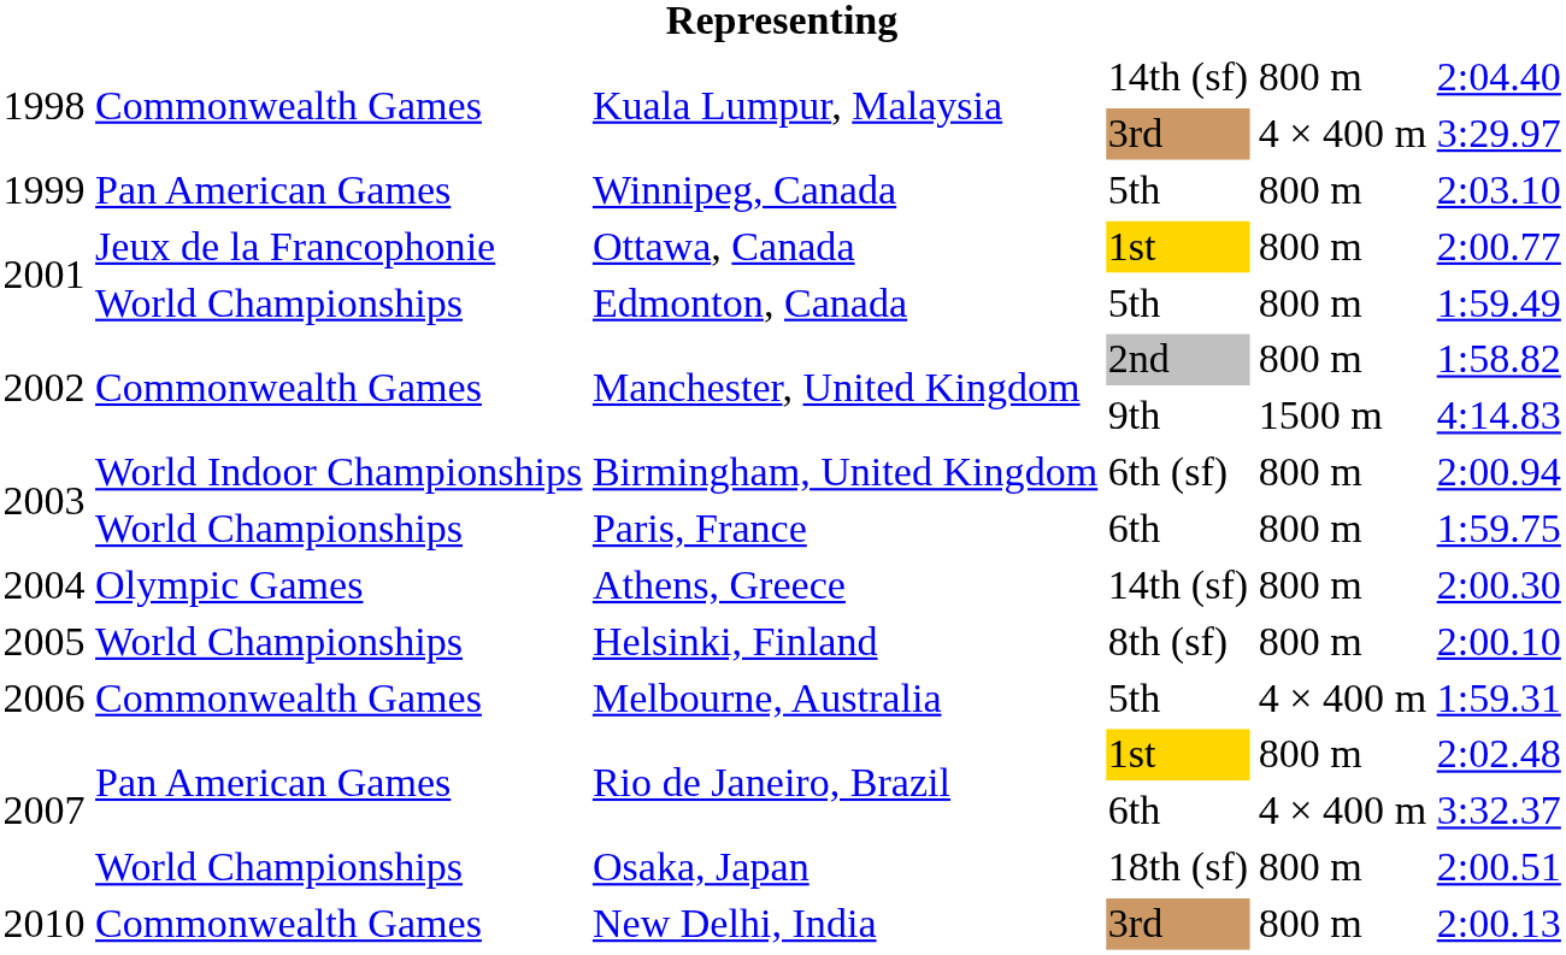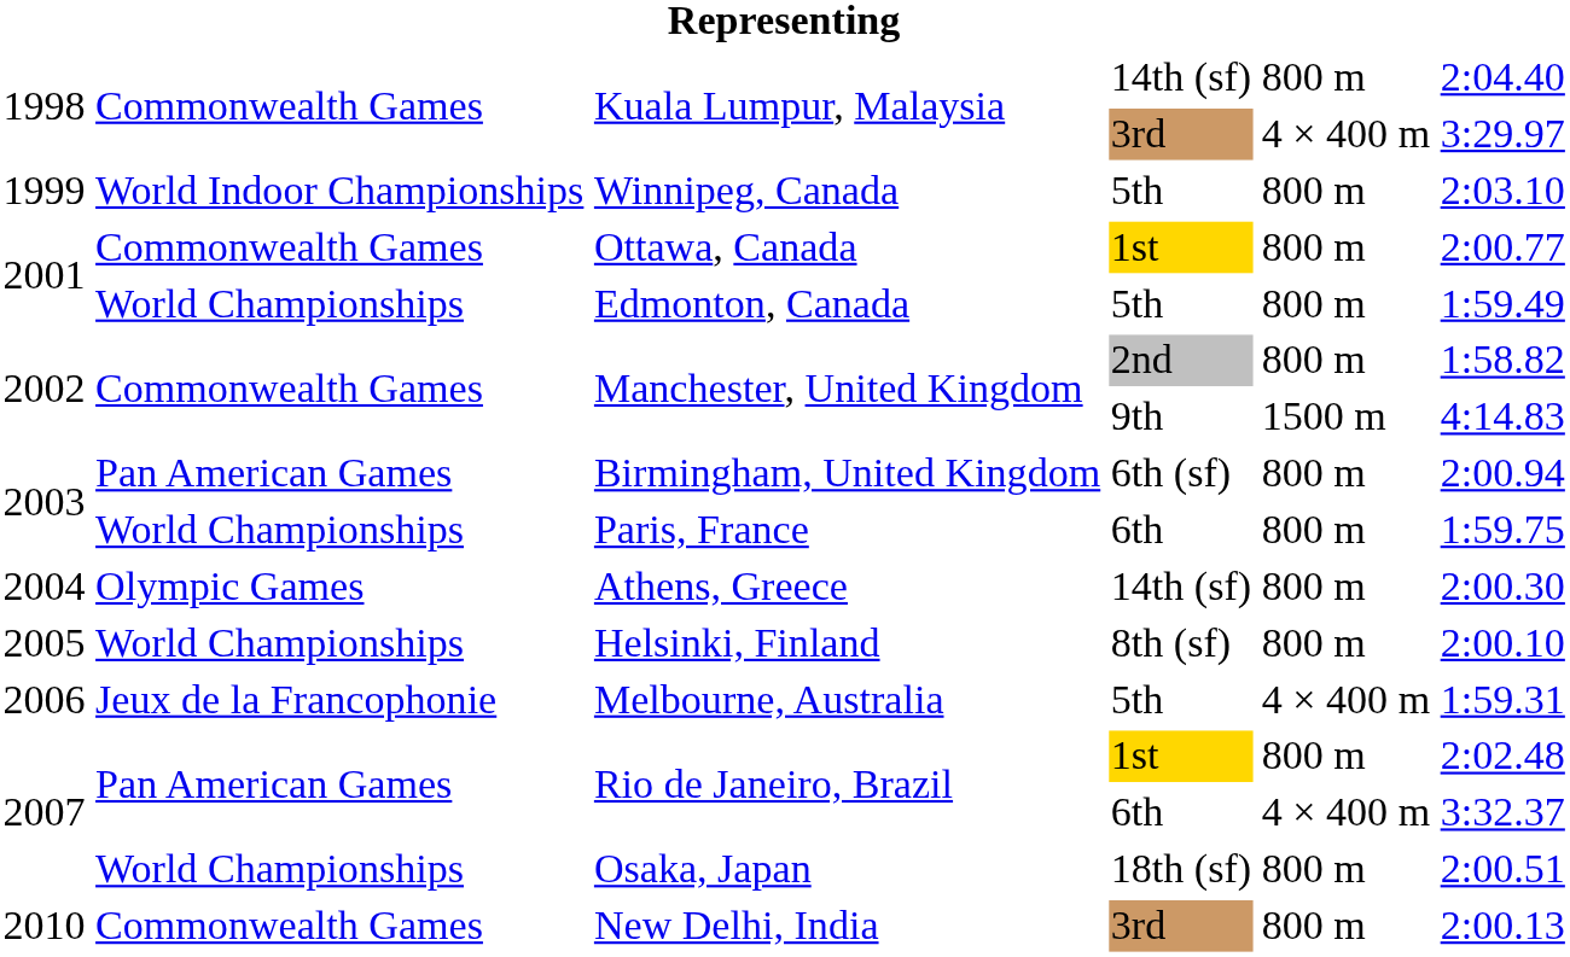 <table>
 <tr>
 <th colspan="6">Representing </th>
 </tr>
 <tr>
 <td rowspan=2>1998</td>
 <td rowspan=2><a href='#'>Commonwealth Games</a></td>
 <td rowspan=2><a href='#'>Kuala Lumpur</a>, <a href='#'>Malaysia</a></td>
 <td>14th (sf)</td>
 <td>800 m</td>
 <td><a href='#'>2:04.40</a></td>
 </tr>
 <tr>
 <td bgcolor="cc9966">3rd</td>
 <td>4 × 400 m</td>
 <td><a href='#'>3:29.97</a></td>
 </tr>
 <tr>
 <td>1999</td>
-<td><a href='#'>Pan American Games</a></td>
+<td><a href='#'>World Indoor Championships</a></td>
 <td><a href='#'>Winnipeg, Canada</a></td>
 <td>5th</td>
 <td>800 m</td>
 <td><a href='#'>2:03.10</a></td>
 </tr>
 <tr>
 <td rowspan=2>2001</td>
-<td><a href='#'>Jeux de la Francophonie</a></td>
+<td><a href='#'>Commonwealth Games</a></td>
 <td><a href='#'>Ottawa</a>, <a href='#'>Canada</a></td>
 <td bgcolor="gold">1st</td>
 <td>800 m</td>
 <td><a href='#'>2:00.77</a></td>
 </tr>
 <tr>
 <td><a href='#'>World Championships</a></td>
 <td><a href='#'>Edmonton</a>, <a href='#'>Canada</a></td>
 <td>5th</td>
 <td>800 m</td>
 <td><a href='#'>1:59.49</a></td>
 </tr>
 <tr>
 <td rowspan=2>2002</td>
 <td rowspan=2><a href='#'>Commonwealth Games</a></td>
 <td rowspan=2><a href='#'>Manchester</a>, <a href='#'>United Kingdom</a></td>
 <td bgcolor="silver">2nd</td>
 <td>800 m</td>
 <td><a href='#'>1:58.82</a></td>
 </tr>
 <tr>
 <td>9th</td>
 <td>1500 m</td>
 <td><a href='#'>4:14.83</a></td>
 </tr>
 <tr>
 <td rowspan=2>2003</td>
-<td><a href='#'>World Indoor Championships</a></td>
+<td><a href='#'>Pan American Games</a></td>
 <td><a href='#'>Birmingham, United Kingdom</a></td>
 <td>6th (sf)</td>
 <td>800 m</td>
 <td><a href='#'>2:00.94</a></td>
 </tr>
 <tr>
 <td><a href='#'>World Championships</a></td>
 <td><a href='#'>Paris, France</a></td>
 <td>6th</td>
 <td>800 m</td>
 <td><a href='#'>1:59.75</a></td>
 </tr>
 <tr>
 <td>2004</td>
 <td><a href='#'>Olympic Games</a></td>
 <td><a href='#'>Athens, Greece</a></td>
 <td>14th (sf)</td>
 <td>800 m</td>
 <td><a href='#'>2:00.30</a></td>
 </tr>
 <tr>
 <td>2005</td>
 <td><a href='#'>World Championships</a></td>
 <td><a href='#'>Helsinki, Finland</a></td>
 <td>8th (sf)</td>
 <td>800 m</td>
 <td><a href='#'>2:00.10</a></td>
 </tr>
 <tr>
 <td>2006</td>
-<td><a href='#'>Commonwealth Games</a></td>
+<td><a href='#'>Jeux de la Francophonie</a></td>
 <td><a href='#'>Melbourne, Australia</a></td>
 <td>5th</td>
 <td>4 × 400 m</td>
 <td><a href='#'>1:59.31</a></td>
 </tr>
 <tr>
 <td rowspan=3>2007</td>
 <td rowspan=2><a href='#'>Pan American Games</a></td>
 <td rowspan=2><a href='#'>Rio de Janeiro, Brazil</a></td>
 <td bgcolor="gold">1st</td>
 <td>800 m</td>
 <td><a href='#'>2:02.48</a></td>
 </tr>
 <tr>
 <td>6th</td>
 <td>4 × 400 m</td>
 <td><a href='#'>3:32.37</a></td>
 </tr>
 <tr>
 <td><a href='#'>World Championships</a></td>
 <td><a href='#'>Osaka, Japan</a></td>
 <td>18th (sf)</td>
 <td>800 m</td>
 <td><a href='#'>2:00.51</a></td>
 </tr>
 <tr>
 <td>2010</td>
 <td><a href='#'>Commonwealth Games</a></td>
 <td><a href='#'>New Delhi, India</a></td>
 <td bgcolor="cc9966">3rd</td>
 <td>800 m</td>
 <td><a href='#'>2:00.13</a></td>
 </tr>
 </table>
